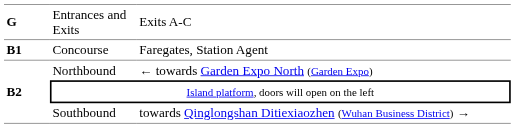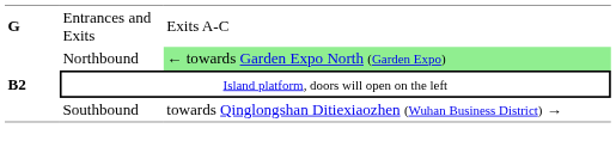 <table table border=0 cellspacing=0 cellpadding=3>
 <tr>
 <td style="border-top:solid 1px gray;border-bottom:solid 0px gray;" width=50><strong>G</strong></td>
 <td style="border-top:solid 1px gray;border-bottom:solid 0px gray;" width=100>Entrances and Exits</td>
 <td style="border-top:solid 1px gray;border-bottom:solid 0px gray;" width=450>Exits A-C</td>
 </tr>
 <tr>
-<td style="border-top:solid 1px gray;border-bottom:solid 1px gray;" width=50><strong>B1</strong></td>
-<td style="border-top:solid 1px gray;border-bottom:solid 1px gray;" width=100>Concourse</td>
-<td style="border-top:solid 1px gray;border-bottom:solid 1px gray;" width=450>Faregates, Station Agent</td>
-</tr>
-<tr>
 <td style="border-bottom:solid 1px gray;" rowspan=3><strong>B2</strong></td>
 <td>Northbound</td>
-<td>←  towards <a href='#'>Garden Expo North</a> <small>(<a href='#'>Garden Expo</a>)</small></td>
+<td style="background: lightgreen;">←  towards <a href='#'>Garden Expo North</a> <small>(<a href='#'>Garden Expo</a>)</small></td>
 </tr>
 <tr>
 <td style="border-right:solid 2px black;border-left:solid 2px black;border-top:solid 2px black;border-bottom:solid 2px black;text-align:center;" colspan=2><small><a href='#'>Island platform</a>, doors will open on the left</small></td>
 </tr>
 <tr>
 <td style="border-bottom:solid 1px gray;">Southbound</td>
 <td style="border-bottom:solid 1px gray;"> towards <a href='#'>Qinglongshan Ditiexiaozhen</a> <small>(<a href='#'>Wuhan Business District</a>)</small> →</td>
 </tr>
 </table>
